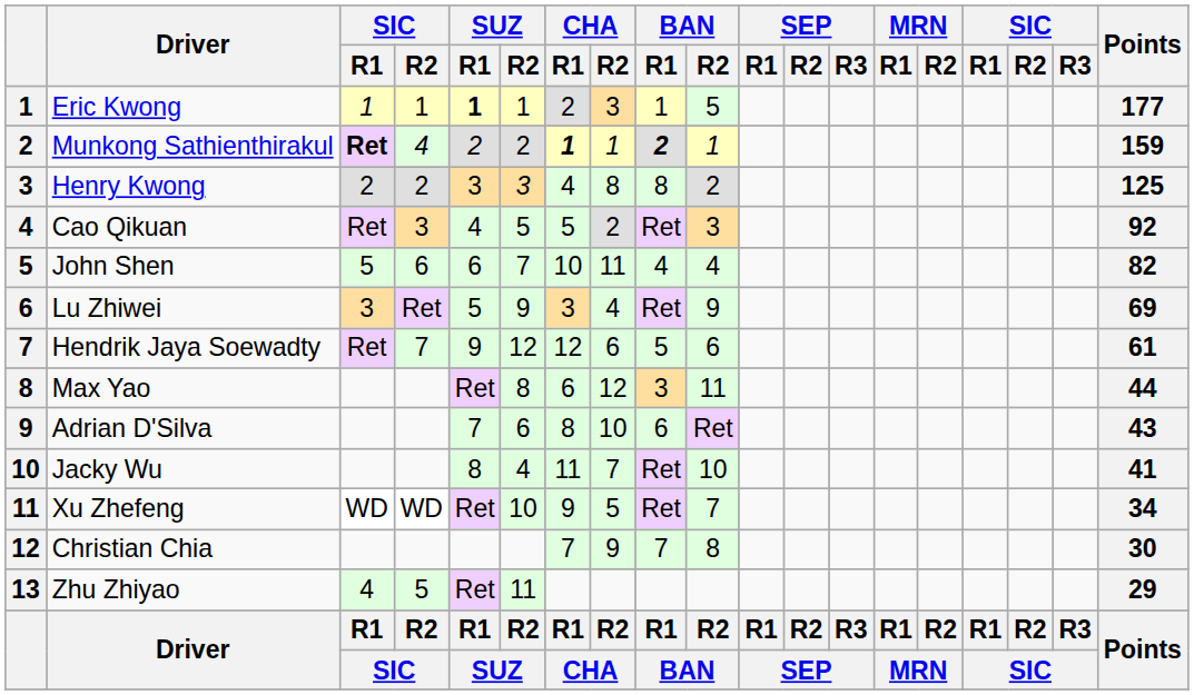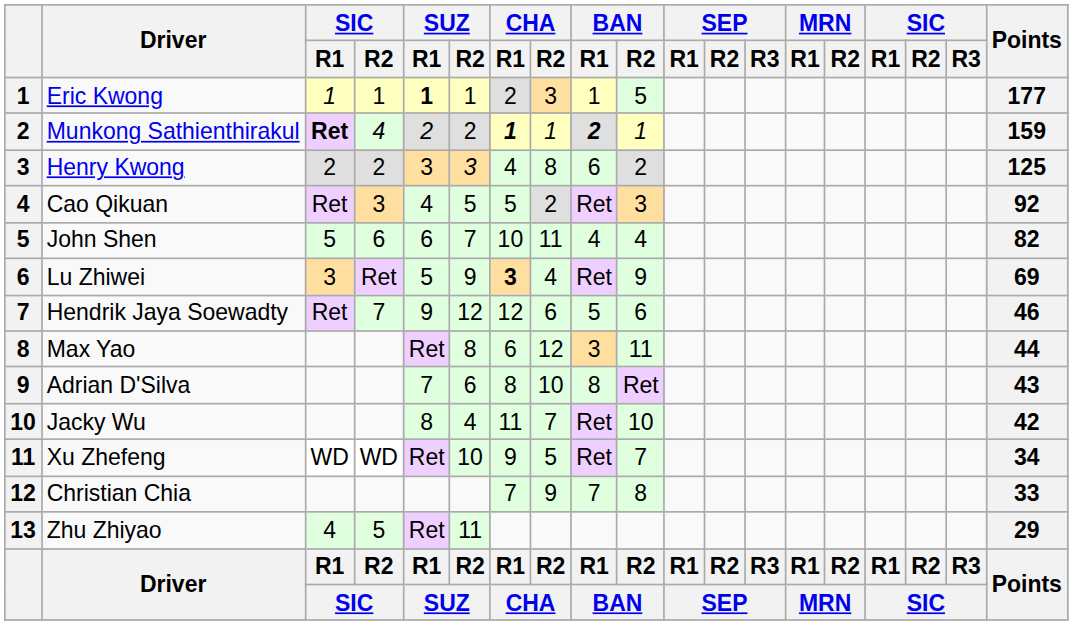 <table class="wikitable" style="font-size:85%; text-align:center">
 <tr>
 <th rowspan=2></th>
 <th rowspan=2>Driver</th>
 <th colspan=2><a href='#'>SIC</a><br></th>
 <th colspan=2><a href='#'>SUZ</a><br></th>
 <th colspan=2><a href='#'>CHA</a><br></th>
 <th colspan=2><a href='#'>BAN</a><br></th>
 <th colspan="3"><a href='#'>SEP</a><br></th>
 <th colspan=2><a href='#'>MRN</a><br></th>
 <th colspan="3"><a href='#'>SIC</a><br></th>
 <th rowspan=2>Points</th>
 </tr>
 <tr>
 <th>R1</th>
 <th>R2</th>
 <th>R1</th>
 <th>R2</th>
 <th>R1</th>
 <th>R2</th>
 <th>R1</th>
 <th>R2</th>
 <th>R1</th>
 <th>R2</th>
 <th>R3</th>
 <th>R1</th>
 <th>R2</th>
 <th>R1</th>
 <th>R2</th>
 <th>R3</th>
 </tr>
 <tr>
 <th>1</th>
 <td align="left"> <a href='#'>Eric Kwong</a></td>
 <td style="background:#FFFFBF";><em>1</em></td>
 <td style="background:#FFFFBF";>1</td>
 <td style="background:#FFFFBF";><strong>1</strong></td>
 <td style="background:#FFFFBF";>1</td>
 <td style="background:#DFDFDF";>2</td>
 <td style="background:#ffdf9f";>3</td>
 <td style="background:#FFFFBF";>1</td>
 <td style="background:#dfffdf";>5</td>
 <td style="background:#";></td>
 <td style="background:#";></td>
 <td style="background:#";></td>
 <td style="background:#";></td>
 <td style="background:#";></td>
 <td style="background:#";></td>
 <td style="background:#";></td>
 <td style="background:#";></td>
 <th>177</th>
 </tr>
 <tr>
 <th>2</th>
 <td align="left"> <a href='#'>Munkong Sathienthirakul</a></td>
 <td style="background:#efcfff" ;><strong>Ret</strong></td>
 <td style="background:#dfffdf" ;><em>4</em></td>
 <td style="background:#DFDFDF" ;><em>2</em></td>
 <td style="background:#DFDFDF" ;>2</td>
 <td style="background:#FFFFBF" ;><strong><em>1</em></strong></td>
 <td style="background:#FFFFBF" ;><em>1</em></td>
 <td style="background:#DFDFDF" ;><strong><em>2</em></strong></td>
 <td style="background:#FFFFBF" ;><em>1</em></td>
 <td style="background:#" ;></td>
 <td style="background:#" ;></td>
 <td style="background:#" ;></td>
 <td style="background:#" ;></td>
 <td style="background:#" ;></td>
 <td style="background:#" ;></td>
 <td style="background:#" ;></td>
 <td style="background:#" ;></td>
 <th>159</th>
 </tr>
 <tr>
 <th>3</th>
 <td align="left"> <a href='#'>Henry Kwong</a></td>
 <td style="background:#dfdfdf";>2</td>
 <td style="background:#dfdfdf";>2</td>
 <td style="background:#FFDF9F";>3</td>
 <td style="background:#FFDF9F";><em>3</em></td>
 <td style="background:#dfffdf";>4</td>
 <td style="background:#DFFFDF";>8</td>
-<td style="background:#DFFFDF";>8</td>
+<td style="background:#DFFFDF";>6</td>
 <td style="background:#dfdfdf";>2</td>
 <td style="background:#";></td>
 <td style="background:#";></td>
 <td style="background:#";></td>
 <td style="background:#";></td>
 <td style="background:#";></td>
 <td style="background:#";></td>
 <td style="background:#";></td>
 <td style="background:#";></td>
 <th>125</th>
 </tr>
 <tr>
 <th>4</th>
 <td align="left" nowrap=""> Cao Qikuan</td>
 <td style="background:#efcfff" ;>Ret</td>
 <td style="background:#ffdf9f" ;>3</td>
 <td style="background:#DFFFDF" ;>4</td>
 <td style="background:#DFFFDF" ;>5</td>
 <td style="background:#dfffdf" ;>5</td>
 <td style="background:#DFDFDF" ;>2</td>
 <td style="background:#efcfff" ;>Ret</td>
 <td style="background:#FFDF9F" ;>3</td>
 <td style="background:#" ;></td>
 <td style="background:#" ;></td>
 <td style="background:#" ;></td>
 <td style="background:#" ;></td>
 <td style="background:#" ;></td>
 <td style="background:#" ;></td>
 <td style="background:#" ;></td>
 <td style="background:#" ;></td>
 <th>92</th>
 </tr>
 <tr>
 <th>5</th>
 <td align="left"> John Shen</td>
 <td style="background:#dfffdf" ;>5</td>
 <td style="background:#dfffdf" ;>6</td>
 <td style="background:#DFFFDF" ;>6</td>
 <td style="background:#DFFFDF" ;>7</td>
 <td style="background:#DFFFDF" ;>10</td>
 <td style="background:#DFFFDF" ;>11</td>
 <td style="background:#DFFFDF" ;>4</td>
 <td style="background:#DFFFDF" ;>4</td>
 <td style="background:#" ;></td>
 <td style="background:#" ;></td>
 <td style="background:#" ;></td>
 <td style="background:#" ;></td>
 <td style="background:#" ;></td>
 <td style="background:#" ;></td>
 <td style="background:#" ;></td>
 <td style="background:#" ;></td>
 <th>82</th>
 </tr>
 <tr>
 <th>6</th>
 <td align="left"> Lu Zhiwei</td>
 <td style="background:#ffdf9f" ;>3</td>
 <td style="background:#efcfff" ;>Ret</td>
 <td style="background:#DFFFDF";>5</td>
 <td style="background:#DFFFDF" ;>9</td>
-<td style="background:#ffdf9f" ;>3</td>
+<td style="background:#ffdf9f" ;><strong>3</strong></td>
 <td style="background:#dfffdf" ;>4</td>
 <td style="background:#efcfff" ;>Ret</td>
 <td style="background:#dfffdf" ;>9</td>
 <td style="background:#" ;></td>
 <td style="background:#" ;></td>
 <td style="background:#" ;></td>
 <td style="background:#" ;></td>
 <td style="background:#" ;></td>
 <td style="background:#" ;></td>
 <td style="background:#" ;></td>
 <td style="background:#" ;></td>
 <th>69</th>
 </tr>
 <tr>
 <th>7</th>
 <td align="left"> Hendrik Jaya Soewadty</td>
 <td style="background:#efcfff";>Ret</td>
 <td style="background:#dfffdf";>7</td>
 <td style="background:#DFFFDF" ;>9</td>
 <td style="background:#DFFFDF";>12</td>
 <td style="background:#DFFFDF";>12</td>
 <td style="background:#dfffdf";>6</td>
 <td style="background:#dfffdf";>5</td>
 <td style="background:#DFFFDF";>6</td>
 <td style="background:#";></td>
 <td style="background:#";></td>
 <td style="background:#";></td>
 <td style="background:#";></td>
 <td style="background:#";></td>
 <td style="background:#";></td>
 <td style="background:#";></td>
 <td style="background:#";></td>
-<th>61</th>
+<th>46</th>
 </tr>
 <tr>
 <th>8</th>
 <td align="left"> Max Yao</td>
 <td></td>
 <td></td>
 <td style="background:#EFCFFF";>Ret</td>
 <td style="background:#DFFFDF";>8</td>
 <td style="background:#DFFFDF";>6</td>
 <td style="background:#DFFFDF";>12</td>
 <td style="background:#FFDF9F";>3</td>
 <td style="background:#DFFFDF";>11</td>
 <td></td>
 <td></td>
 <td></td>
 <td></td>
 <td></td>
 <td></td>
 <td></td>
 <td></td>
 <th>44</th>
 </tr>
 <tr>
 <th>9</th>
 <td align="left"> Adrian D'Silva</td>
 <td></td>
 <td></td>
 <td style="background:#DFFFDF";>7</td>
 <td style="background:#DFFFDF";>6</td>
 <td style="background:#DFFFDF";>8</td>
 <td style="background:#DFFFDF";>10</td>
-<td style="background:#DFFFDF";>6</td>
+<td style="background:#DFFFDF";>8</td>
 <td style="background:#EFCFFF";>Ret</td>
 <td></td>
 <td></td>
 <td></td>
 <td></td>
 <td></td>
 <td></td>
 <td></td>
 <td></td>
 <th>43</th>
 </tr>
 <tr>
 <th>10</th>
 <td align="left"> Jacky Wu</td>
 <td></td>
 <td></td>
 <td style="background:#DFFFDF";>8</td>
 <td style="background:#DFFFDF";>4</td>
 <td style="background:#DFFFDF";>11</td>
 <td style="background:#DFFFDF";>7</td>
 <td style="background:#EFCFFF";>Ret</td>
 <td style="background:#DFFFDF";>10</td>
 <td></td>
 <td></td>
 <td></td>
 <td></td>
 <td></td>
 <td></td>
 <td></td>
 <td></td>
-<th>41</th>
+<th>42</th>
 </tr>
 <tr>
 <th>11</th>
 <td align="left" nowrap=""> Xu Zhefeng</td>
 <td style="background:#ffffff" ;>WD</td>
 <td style="background:#ffffff" ;>WD</td>
 <td style="background:#EFCFFF" ;>Ret</td>
 <td style="background:#DFFFDF" ;>10</td>
 <td style="background:#DFFFDF" ;>9</td>
 <td style="background:#dfffdf" ;>5</td>
 <td style="background:#EFCFFF" ;>Ret</td>
 <td style="background:#DFFFDF" ;>7</td>
 <td style="background:#" ;></td>
 <td style="background:#" ;></td>
 <td style="background:#" ;></td>
 <td style="background:#" ;></td>
 <td style="background:#" ;></td>
 <td style="background:#" ;></td>
 <td style="background:#" ;></td>
 <td style="background:#" ;></td>
 <th>34</th>
 </tr>
 <tr>
 <th>12</th>
 <td align="left"> Christian Chia</td>
 <td></td>
 <td></td>
 <td></td>
 <td></td>
 <td style="background:#DFFFDF";>7</td>
 <td style="background:#DFFFDF";>9</td>
 <td style="background:#DFFFDF";>7</td>
 <td style="background:#DFFFDF";>8</td>
 <td></td>
 <td></td>
 <td></td>
 <td></td>
 <td></td>
 <td></td>
 <td></td>
 <td></td>
-<th>30</th>
+<th>33</th>
 </tr>
 <tr>
 <th>13</th>
 <td align="left"> Zhu Zhiyao</td>
 <td style="background:#dfffdf" ;>4</td>
 <td style="background:#dfffdf" ;>5</td>
 <td style="background:#EFCFFF" ;>Ret</td>
 <td style="background:#DFFFDF" ;>11</td>
 <td style="background:#" ;></td>
 <td style="background:#" ;></td>
 <td style="background:#" ;></td>
 <td style="background:#" ;></td>
 <td style="background:#" ;></td>
 <td style="background:#" ;></td>
 <td style="background:#" ;></td>
 <td style="background:#" ;></td>
 <td style="background:#" ;></td>
 <td style="background:#" ;></td>
 <td style="background:#" ;></td>
 <td style="background:#" ;></td>
 <th>29</th>
 </tr>
 <tr>
 <th rowspan="2"></th>
 <th rowspan="2">Driver</th>
 <th>R1</th>
 <th>R2</th>
 <th>R1</th>
 <th>R2</th>
 <th>R1</th>
 <th>R2</th>
 <th>R1</th>
 <th>R2</th>
 <th>R1</th>
 <th>R2</th>
 <th>R3</th>
 <th>R1</th>
 <th>R2</th>
 <th>R1</th>
 <th>R2</th>
 <th>R3</th>
 <th rowspan="2">Points</th>
 </tr>
 <tr>
 <th colspan="2"><a href='#'>SIC</a><br></th>
 <th colspan="2"><a href='#'>SUZ</a><br></th>
 <th colspan="2"><a href='#'>CHA</a><br></th>
 <th colspan="2"><a href='#'>BAN</a><br></th>
 <th colspan="3"><a href='#'>SEP</a><br></th>
 <th colspan="2"><a href='#'>MRN</a><br></th>
 <th colspan="3"><a href='#'>SIC</a><br></th>
 </tr>
 </table>
